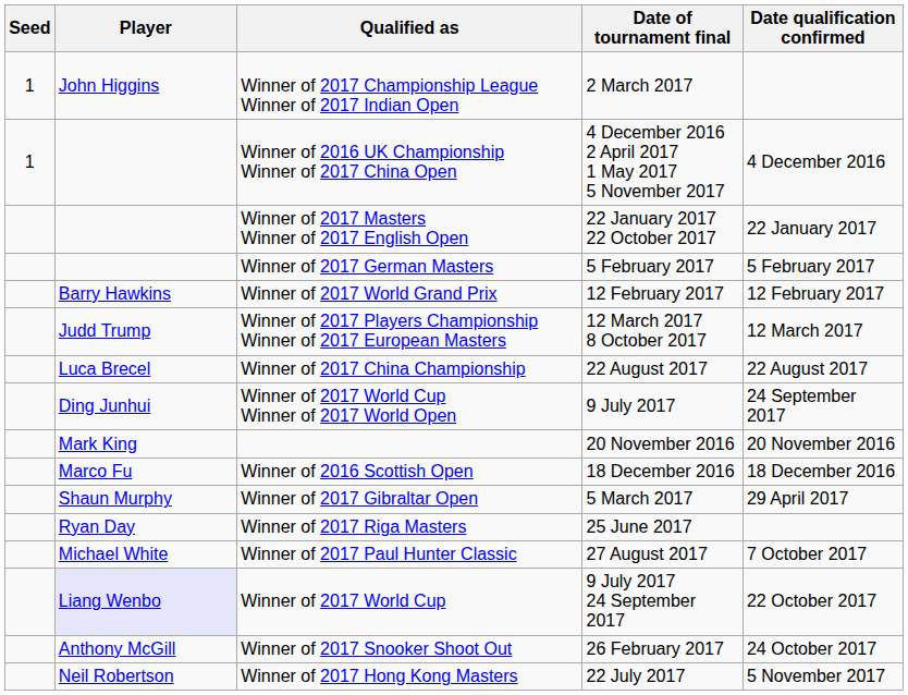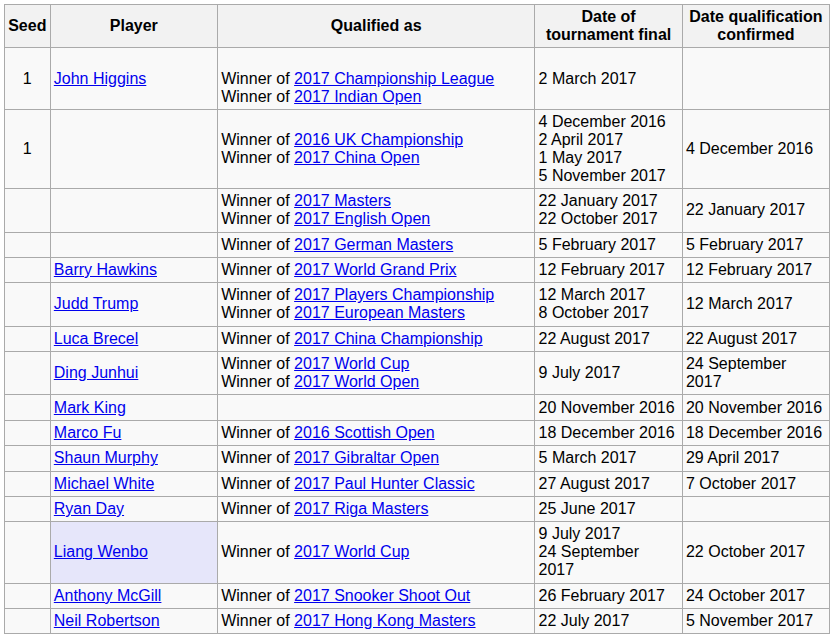 <table class="wikitable">
 <tr>
 <th>Seed</th>
 <th scope="col" style="width: 160px;">Player</th>
 <th scope="col" style="width: 310px;">Qualified as</th>
 <th scope="col" style="width: 140px;">Date of tournament final</th>
 <th scope="col" style="width: 140px;">Date qualification confirmed</th>
 </tr>
 <tr>
 <td align="center">1</td>
 <td> <a href='#'>John Higgins</a></td>
 <td><br>Winner of <a href='#'>2017 Championship League</a><br>Winner of <a href='#'>2017 Indian Open</a><br></td>
 <td><br>2 March 2017<br><br></td>
 <td></td>
 </tr>
 <tr>
 <td align="center">1</td>
 <td></td>
 <td>Winner of <a href='#'>2016 UK Championship</a><br>Winner of <a href='#'>2017 China Open</a><br></td>
 <td>4 December 2016<br>2 April 2017<br>1 May 2017<br>5 November 2017</td>
 <td>4 December 2016</td>
 </tr>
 <tr>
 <td align="center"></td>
 <td></td>
 <td>Winner of <a href='#'>2017 Masters</a><br>Winner of <a href='#'>2017 English Open</a></td>
 <td>22 January 2017<br>22 October 2017</td>
 <td>22 January 2017</td>
 </tr>
 <tr>
 <td align="center"></td>
 <td></td>
 <td>Winner of <a href='#'>2017 German Masters</a></td>
 <td>5 February 2017</td>
 <td>5 February 2017</td>
 </tr>
 <tr>
 <td align="center"></td>
 <td> <a href='#'>Barry Hawkins</a></td>
 <td>Winner of <a href='#'>2017 World Grand Prix</a></td>
 <td>12 February 2017</td>
 <td>12 February 2017</td>
 </tr>
 <tr>
 <td align="center"></td>
 <td> <a href='#'>Judd Trump</a></td>
 <td>Winner of <a href='#'>2017 Players Championship</a><br>Winner of <a href='#'>2017 European Masters</a></td>
 <td>12 March 2017<br>8 October 2017</td>
 <td>12 March 2017</td>
 </tr>
 <tr>
 <td align="center"></td>
 <td> <a href='#'>Luca Brecel</a></td>
 <td>Winner of <a href='#'>2017 China Championship</a></td>
 <td>22 August 2017</td>
 <td>22 August 2017</td>
 </tr>
 <tr>
 <td align="center"></td>
 <td> <a href='#'>Ding Junhui</a></td>
 <td>Winner of <a href='#'>2017 World Cup</a><br>Winner of <a href='#'>2017 World Open</a></td>
 <td>9 July 2017</td>
 <td>24 September 2017</td>
 </tr>
 <tr>
 <td align="center"></td>
 <td> <a href='#'>Mark King</a></td>
 <td></td>
 <td>20 November 2016</td>
 <td>20 November 2016</td>
 </tr>
 <tr>
 <td align="center"></td>
 <td> <a href='#'>Marco Fu</a></td>
 <td>Winner of <a href='#'>2016 Scottish Open</a></td>
 <td>18 December 2016</td>
 <td>18 December 2016</td>
 </tr>
 <tr>
 <td align="center"></td>
 <td> <a href='#'>Shaun Murphy</a></td>
 <td>Winner of <a href='#'>2017 Gibraltar Open</a></td>
 <td>5 March 2017</td>
 <td>29 April 2017</td>
 </tr>
 <tr>
 <td align="center"></td>
+<td> <a href='#'>Michael White</a></td>
+<td>Winner of <a href='#'>2017 Paul Hunter Classic</a></td>
+<td>27 August 2017</td>
+<td>7 October 2017</td>
+</tr>
+<tr>
+<td align="center"></td>
 <td> <a href='#'>Ryan Day</a></td>
 <td>Winner of <a href='#'>2017 Riga Masters</a></td>
 <td>25 June 2017</td>
 <td></td>
-</tr>
-<tr>
-<td align="center"></td>
-<td> <a href='#'>Michael White</a></td>
-<td>Winner of <a href='#'>2017 Paul Hunter Classic</a></td>
-<td>27 August 2017</td>
-<td>7 October 2017</td>
 </tr>
 <tr>
 <td align="center"></td>
 <td style="background: lavender;"> <a href='#'>Liang Wenbo</a></td>
 <td>Winner of <a href='#'>2017 World Cup</a></td>
 <td>9 July 2017<br>24 September 2017</td>
 <td>22 October 2017</td>
 </tr>
 <tr>
 <td align="center"></td>
 <td> <a href='#'>Anthony McGill</a></td>
 <td>Winner of <a href='#'>2017 Snooker Shoot Out</a></td>
 <td>26 February 2017</td>
 <td>24 October 2017</td>
 </tr>
 <tr>
 <td align="center"></td>
 <td> <a href='#'>Neil Robertson</a></td>
 <td>Winner of <a href='#'>2017 Hong Kong Masters</a></td>
 <td>22 July 2017</td>
 <td>5 November 2017</td>
 </tr>
 </table>
